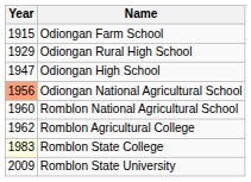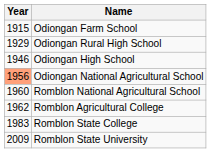 <table class="wikitable sortable">
 <tr>
 <th>Year</th>
 <th>Name</th>
 </tr>
 <tr>
 <td>1915</td>
 <td>Odiongan Farm School</td>
 </tr>
 <tr>
 <td>1929</td>
 <td>Odiongan Rural High School</td>
 </tr>
 <tr>
-<td>1947</td>
+<td>1946</td>
 <td>Odiongan High School</td>
 </tr>
 <tr>
 <td style="background: lightsalmon;">1956</td>
 <td>Odiongan National Agricultural School</td>
 </tr>
 <tr>
 <td>1960</td>
 <td>Romblon National Agricultural School</td>
 </tr>
 <tr>
 <td>1962</td>
 <td>Romblon Agricultural College</td>
 </tr>
 <tr>
-<td style="background: lightyellow;">1983</td>
+<td>1983</td>
 <td>Romblon State College</td>
 </tr>
 <tr>
 <td>2009</td>
 <td>Romblon State University</td>
 </tr>
 </table>
